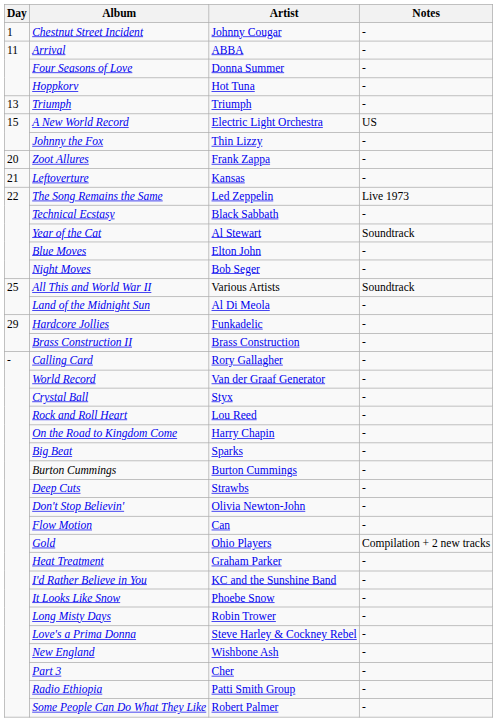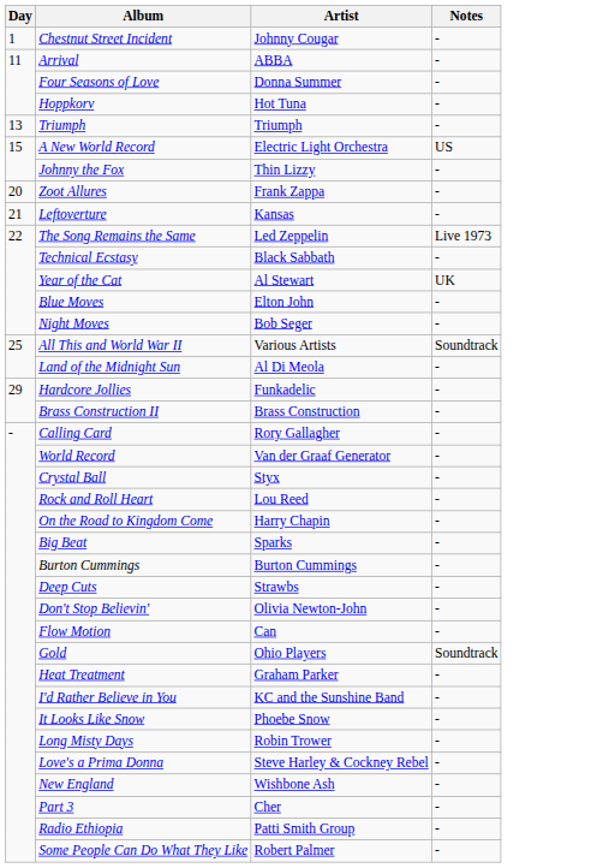 <table class="wikitable">
 <tr>
 <th>Day</th>
 <th>Album</th>
 <th>Artist</th>
 <th>Notes</th>
 </tr>
 <tr>
 <td rowspan="1" style="vertical-align:top;">1</td>
 <td><em><a href='#'>Chestnut Street Incident</a></em></td>
 <td><a href='#'>Johnny Cougar</a></td>
 <td>-</td>
 </tr>
 <tr>
 <td rowspan="3" style="vertical-align:top;">11</td>
 <td><em><a href='#'>Arrival</a></em></td>
 <td><a href='#'>ABBA</a></td>
 <td>-</td>
 </tr>
 <tr>
 <td><em><a href='#'>Four Seasons of Love</a></em></td>
 <td><a href='#'>Donna Summer</a></td>
 <td>-</td>
 </tr>
 <tr>
 <td><em><a href='#'>Hoppkorv</a></em></td>
 <td><a href='#'>Hot Tuna</a></td>
 <td>-</td>
 </tr>
 <tr>
 <td style="vertical-align:top;">13</td>
 <td><em><a href='#'>Triumph</a></em></td>
 <td><a href='#'>Triumph</a></td>
 <td>-</td>
 </tr>
 <tr>
 <td rowspan="2" style="vertical-align:top;">15</td>
 <td><em><a href='#'>A New World Record</a></em></td>
 <td><a href='#'>Electric Light Orchestra</a></td>
 <td>US</td>
 </tr>
 <tr>
 <td><em><a href='#'>Johnny the Fox</a></em></td>
 <td><a href='#'>Thin Lizzy</a></td>
 <td>-</td>
 </tr>
 <tr>
 <td style="vertical-align:top;">20</td>
 <td><em><a href='#'>Zoot Allures</a></em></td>
 <td><a href='#'>Frank Zappa</a></td>
 <td>-</td>
 </tr>
 <tr>
 <td style="vertical-align:top;">21</td>
 <td><em><a href='#'>Leftoverture</a></em></td>
 <td><a href='#'>Kansas</a></td>
 <td>-</td>
 </tr>
 <tr>
 <td rowspan="5" style="vertical-align:top;">22</td>
 <td><em><a href='#'>The Song Remains the Same</a></em></td>
 <td><a href='#'>Led Zeppelin</a></td>
 <td>Live 1973</td>
 </tr>
 <tr>
 <td><em><a href='#'>Technical Ecstasy</a></em></td>
 <td><a href='#'>Black Sabbath</a></td>
 <td>-</td>
 </tr>
 <tr>
 <td><em><a href='#'>Year of the Cat</a></em></td>
 <td><a href='#'>Al Stewart</a></td>
-<td>Soundtrack</td>
+<td>UK</td>
 </tr>
 <tr>
 <td><em><a href='#'>Blue Moves</a></em></td>
 <td><a href='#'>Elton John</a></td>
 <td>-</td>
 </tr>
 <tr>
 <td><em><a href='#'>Night Moves</a></em></td>
 <td><a href='#'>Bob Seger</a></td>
 <td>-</td>
 </tr>
 <tr>
 <td rowspan="2" style="vertical-align:top;">25</td>
 <td><em><a href='#'>All This and World War II</a></em></td>
 <td>Various Artists</td>
 <td>Soundtrack</td>
 </tr>
 <tr>
 <td><em><a href='#'>Land of the Midnight Sun</a></em></td>
 <td><a href='#'>Al Di Meola</a></td>
 <td>-</td>
 </tr>
 <tr>
 <td rowspan="2" style="vertical-align:top;">29</td>
 <td><em><a href='#'>Hardcore Jollies</a></em></td>
 <td><a href='#'>Funkadelic</a></td>
 <td>-</td>
 </tr>
 <tr>
 <td><em><a href='#'>Brass Construction II</a></em></td>
 <td><a href='#'>Brass Construction</a></td>
 <td>-</td>
 </tr>
 <tr>
 <td rowspan="20" style="vertical-align:top;">-</td>
 <td><em><a href='#'>Calling Card</a></em></td>
 <td><a href='#'>Rory Gallagher</a></td>
 <td>-</td>
 </tr>
 <tr>
 <td><em><a href='#'>World Record</a></em></td>
 <td><a href='#'>Van der Graaf Generator</a></td>
 <td>-</td>
 </tr>
 <tr>
 <td><em><a href='#'>Crystal Ball</a></em></td>
 <td><a href='#'>Styx</a></td>
 <td>-</td>
 </tr>
 <tr>
 <td><em><a href='#'>Rock and Roll Heart</a></em></td>
 <td><a href='#'>Lou Reed</a></td>
 <td>-</td>
 </tr>
 <tr>
 <td><em><a href='#'>On the Road to Kingdom Come</a></em></td>
 <td><a href='#'>Harry Chapin</a></td>
 <td>-</td>
 </tr>
 <tr>
 <td><em><a href='#'>Big Beat</a></em></td>
 <td><a href='#'>Sparks</a></td>
 <td>-</td>
 </tr>
 <tr>
 <td><em>Burton Cummings</em></td>
 <td><a href='#'>Burton Cummings</a></td>
 <td>-</td>
 </tr>
 <tr>
 <td><em><a href='#'>Deep Cuts</a></em></td>
 <td><a href='#'>Strawbs</a></td>
 <td>-</td>
 </tr>
 <tr>
 <td><em><a href='#'>Don't Stop Believin'</a></em></td>
 <td><a href='#'>Olivia Newton-John</a></td>
 <td>-</td>
 </tr>
 <tr>
 <td><em><a href='#'>Flow Motion</a></em></td>
 <td><a href='#'>Can</a></td>
 <td>-</td>
 </tr>
 <tr>
 <td><em><a href='#'>Gold</a></em></td>
 <td><a href='#'>Ohio Players</a></td>
-<td>Compilation + 2 new tracks</td>
+<td>Soundtrack</td>
 </tr>
 <tr>
 <td><em><a href='#'>Heat Treatment</a></em></td>
 <td><a href='#'>Graham Parker</a></td>
 <td>-</td>
 </tr>
 <tr>
 <td><em><a href='#'>I'd Rather Believe in You</a></em></td>
 <td><a href='#'>KC and the Sunshine Band</a></td>
 <td>-</td>
 </tr>
 <tr>
 <td><em><a href='#'>It Looks Like Snow</a></em></td>
 <td><a href='#'>Phoebe Snow</a></td>
 <td>-</td>
 </tr>
 <tr>
 <td><em><a href='#'>Long Misty Days</a></em></td>
 <td><a href='#'>Robin Trower</a></td>
 <td>-</td>
 </tr>
 <tr>
 <td><em><a href='#'>Love's a Prima Donna</a></em></td>
 <td><a href='#'>Steve Harley & Cockney Rebel</a></td>
 <td>-</td>
 </tr>
 <tr>
 <td><em><a href='#'>New England</a></em></td>
 <td><a href='#'>Wishbone Ash</a></td>
 <td>-</td>
 </tr>
 <tr>
 <td><em><a href='#'>Part 3</a></em></td>
 <td><a href='#'>Cher</a></td>
 <td>-</td>
 </tr>
 <tr>
 <td><em><a href='#'>Radio Ethiopia</a></em></td>
 <td><a href='#'>Patti Smith Group</a></td>
 <td>-</td>
 </tr>
 <tr>
 <td><em><a href='#'>Some People Can Do What They Like</a></em></td>
 <td><a href='#'>Robert Palmer</a></td>
 <td>-</td>
 </tr>
 </table>
